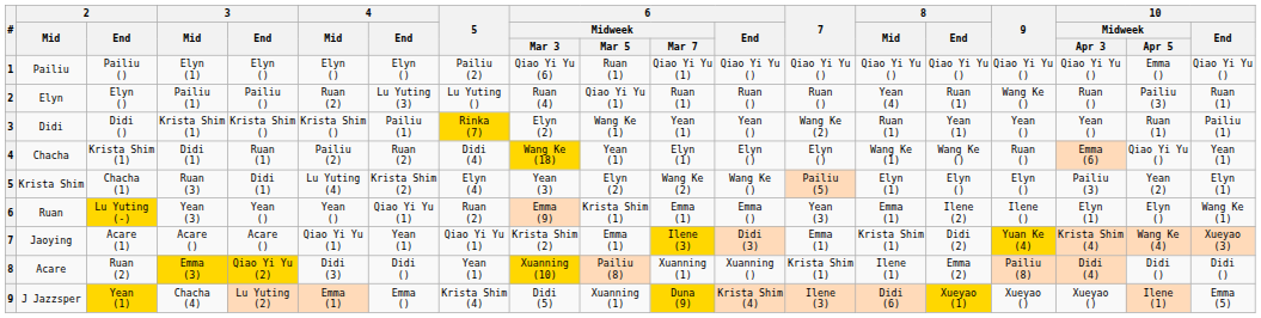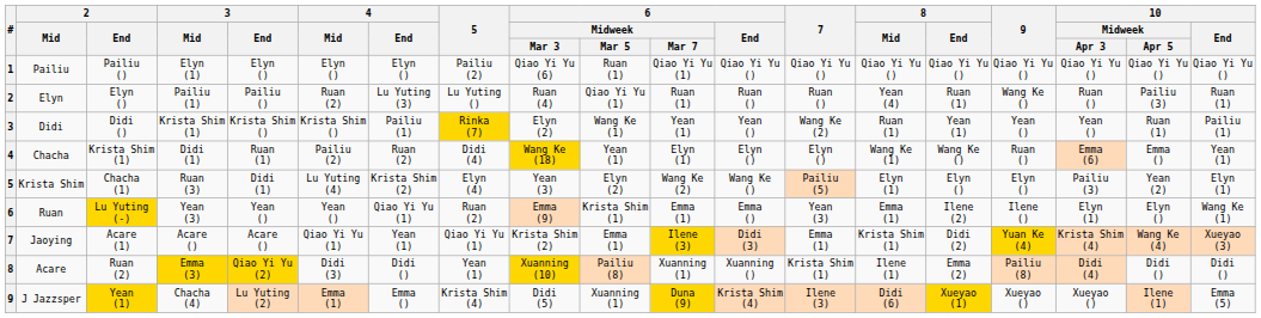 <table class="wikitable sortable" style="font-size: 90%; text-align:center">
 <tr>
 <th rowspan="3">#</th>
 <th colspan="2" class="unsortable"> 2</th>
 <th colspan="2"> 3</th>
 <th colspan="2"> 4</th>
 <th rowspan="3"> 5</th>
 <th colspan="4"> 6</th>
 <th rowspan="3"> 7</th>
 <th colspan="2"> 8</th>
 <th rowspan="3"> 9</th>
 <th colspan="3"> 10</th>
 </tr>
 <tr>
 <th rowspan="2">Mid<br></th>
 <th rowspan="2">End<br></th>
 <th rowspan="2">Mid<br></th>
 <th rowspan="2">End<br></th>
 <th rowspan="2">Mid<br></th>
 <th rowspan="2">End<br></th>
 <th colspan="3">Midweek</th>
 <th rowspan="2">End<br></th>
 <th rowspan="2">Mid<br></th>
 <th rowspan="2">End<br></th>
 <th colspan="2">Midweek</th>
 <th rowspan="2">End</th>
 </tr>
 <tr>
 <th>Mar 3</th>
 <th>Mar 5</th>
 <th>Mar 7</th>
 <th>Apr 3</th>
 <th>Apr 5</th>
 </tr>
 <tr>
 <th>1</th>
 <td>Pailiu</td>
 <td>Pailiu<br>()</td>
 <td>Elyn<br>(1)</td>
 <td>Elyn<br>()</td>
 <td>Elyn<br>()</td>
 <td>Elyn<br>()</td>
 <td>Pailiu<br>(2)</td>
 <td>Qiao Yi Yu<br>(6)</td>
 <td>Ruan<br>(1)</td>
 <td>Qiao Yi Yu<br>(1)</td>
 <td>Qiao Yi Yu<br>()</td>
 <td>Qiao Yi Yu<br>()</td>
 <td>Qiao Yi Yu<br>()</td>
 <td>Qiao Yi Yu<br>()</td>
 <td>Qiao Yi Yu<br>()</td>
 <td>Qiao Yi Yu<br>()</td>
-<td>Emma<br>()</td>
+<td>Qiao Yi Yu<br>()</td>
 <td>Qiao Yi Yu<br>()</td>
 </tr>
 <tr>
 <th>2</th>
 <td>Elyn</td>
 <td>Elyn<br>()</td>
 <td>Pailiu<br>(1)</td>
 <td>Pailiu<br>()</td>
 <td>Ruan<br>(2)</td>
 <td>Lu Yuting<br>(3)</td>
 <td>Lu Yuting<br>()</td>
 <td>Ruan<br>(4)</td>
 <td>Qiao Yi Yu<br>(1)</td>
 <td>Ruan<br>(1)</td>
 <td>Ruan<br>()</td>
 <td>Ruan<br>()</td>
 <td>Yean<br>(4)</td>
 <td>Ruan<br>(1)</td>
 <td>Wang Ke<br>()</td>
 <td>Ruan<br>()</td>
 <td>Pailiu<br>(3)</td>
 <td>Ruan<br>(1)</td>
 </tr>
 <tr>
 <th>3</th>
 <td>Didi</td>
 <td>Didi<br>()</td>
 <td>Krista Shim<br>(1)</td>
 <td>Krista Shim<br>()</td>
 <td>Krista Shim<br>()</td>
 <td>Pailiu<br>(1)</td>
 <td style="background:gold">Rinka<br>(7)</td>
 <td>Elyn<br>(2)</td>
 <td>Wang Ke<br>(1)</td>
 <td>Yean<br>(1)</td>
 <td>Yean<br>()</td>
 <td>Wang Ke<br>(2)</td>
 <td>Ruan<br>(1)</td>
 <td>Yean<br>(1)</td>
 <td>Yean<br>()</td>
 <td>Yean<br>()</td>
 <td>Ruan<br>(1)</td>
 <td>Pailiu<br>(1)</td>
 </tr>
 <tr>
 <th>4</th>
 <td>Chacha</td>
 <td>Krista Shim<br>(1)</td>
 <td>Didi<br>(1)</td>
 <td>Ruan<br>(1)</td>
 <td>Pailiu<br>(2)</td>
 <td>Ruan<br>(2)</td>
 <td>Didi<br>(4)</td>
 <td style="background:gold">Wang Ke<br>(18)</td>
 <td>Yean<br>(1)</td>
 <td>Elyn<br>(1)</td>
 <td>Elyn<br>()</td>
 <td>Elyn<br>()</td>
 <td>Wang Ke<br>(1)</td>
 <td>Wang Ke<br>()</td>
 <td>Ruan<br>()</td>
 <td style="background:#FFDAB9">Emma<br>(6)</td>
-<td>Qiao Yi Yu<br>()</td>
+<td>Emma<br>()</td>
 <td>Yean<br>(1)</td>
 </tr>
 <tr>
 <th>5</th>
 <td>Krista Shim</td>
 <td>Chacha<br>(1)</td>
 <td>Ruan<br>(3)</td>
 <td>Didi<br>(1)</td>
 <td>Lu Yuting<br>(4)</td>
 <td>Krista Shim<br>(2)</td>
 <td>Elyn<br>(4)</td>
 <td>Yean<br>(3)</td>
 <td>Elyn<br>(2)</td>
 <td>Wang Ke<br>(2)</td>
 <td>Wang Ke<br>()</td>
 <td style="background:#FFDAB9">Pailiu<br>(5)</td>
 <td>Elyn<br>(1)</td>
 <td>Elyn<br>()</td>
 <td>Elyn<br>()</td>
 <td>Pailiu<br>(3)</td>
 <td>Yean<br>(2)</td>
 <td>Elyn<br>(1)</td>
 </tr>
 <tr>
 <th>6</th>
 <td>Ruan</td>
 <td style="background:gold">Lu Yuting<br>(-)</td>
 <td>Yean<br>(3)</td>
 <td>Yean<br>()</td>
 <td>Yean<br>()</td>
 <td>Qiao Yi Yu<br>(1)</td>
 <td>Ruan<br>(2)</td>
 <td style="background:#FFDAB9">Emma<br>(9)</td>
 <td>Krista Shim<br>(1)</td>
 <td>Emma<br>(1)</td>
 <td>Emma<br>()</td>
 <td>Yean<br>(3)</td>
 <td>Emma<br>(1)</td>
 <td>Ilene<br>(2)</td>
 <td>Ilene<br>()</td>
 <td>Elyn<br>(1)</td>
 <td>Elyn<br>()</td>
 <td>Wang Ke<br>(1)</td>
 </tr>
 <tr>
 <th>7</th>
 <td>Jaoying</td>
 <td>Acare<br>(1)</td>
 <td>Acare<br>()</td>
 <td>Acare<br>()</td>
 <td>Qiao Yi Yu<br>(1)</td>
 <td>Yean<br>(1)</td>
 <td>Qiao Yi Yu<br>(1)</td>
 <td>Krista Shim<br>(2)</td>
 <td>Emma<br>(1)</td>
 <td style="background:gold">Ilene<br>(3)</td>
 <td style="background:#FFDAB9">Didi<br>(3)</td>
 <td>Emma<br>(1)</td>
 <td>Krista Shim<br>(1)</td>
 <td>Didi<br>(2)</td>
 <td style="background:gold">Yuan Ke<br>(4)</td>
 <td style="background:#FFDAB9">Krista Shim<br>(4)</td>
 <td style="background:#FFDAB9">Wang Ke<br>(4)</td>
 <td style="background:#FFDAB9">Xueyao<br>(3)</td>
 </tr>
 <tr>
 <th>8</th>
 <td>Acare</td>
 <td>Ruan<br>(2)</td>
 <td style="background:gold">Emma<br>(3)</td>
 <td style="background:gold">Qiao Yi Yu<br>(2)</td>
 <td>Didi<br>(3)</td>
 <td>Didi<br>()</td>
 <td>Yean<br>(1)</td>
 <td style="background:gold">Xuanning<br>(10)</td>
 <td style="background:#FFDAB9">Pailiu<br>(8)</td>
 <td>Xuanning<br>(1)</td>
 <td>Xuanning<br>()</td>
 <td>Krista Shim<br>(1)</td>
 <td>Ilene<br>(1)</td>
 <td>Emma<br>(2)</td>
 <td style="background:#FFDAB9">Pailiu<br>(8)</td>
 <td style="background:#FFDAB9">Didi<br>(4)</td>
 <td>Didi<br>()</td>
 <td>Didi<br>()</td>
 </tr>
 <tr>
 <th>9</th>
 <td>J Jazzsper</td>
 <td style="background:gold">Yean<br>(1)</td>
 <td>Chacha<br>(4)</td>
 <td style="background:#FFDAB9">Lu Yuting<br>(2)</td>
 <td style="background:#FFDAB9">Emma<br>(1)</td>
 <td>Emma<br>()</td>
 <td>Krista Shim<br>(4)</td>
 <td>Didi<br>(5)</td>
 <td>Xuanning<br>(1)</td>
 <td style="background:gold">Duna<br>(9)</td>
 <td style="background:#FFDAB9">Krista Shim<br>(4)</td>
 <td style="background:#FFDAB9">Ilene<br>(3)</td>
 <td style="background:#FFDAB9">Didi<br>(6)</td>
 <td style="background:gold">Xueyao<br>(1)</td>
 <td>Xueyao<br>()</td>
 <td>Xueyao<br>()</td>
 <td style="background:#FFDAB9">Ilene<br>(1)</td>
 <td>Emma<br>(5)</td>
 </tr>
 </table>
